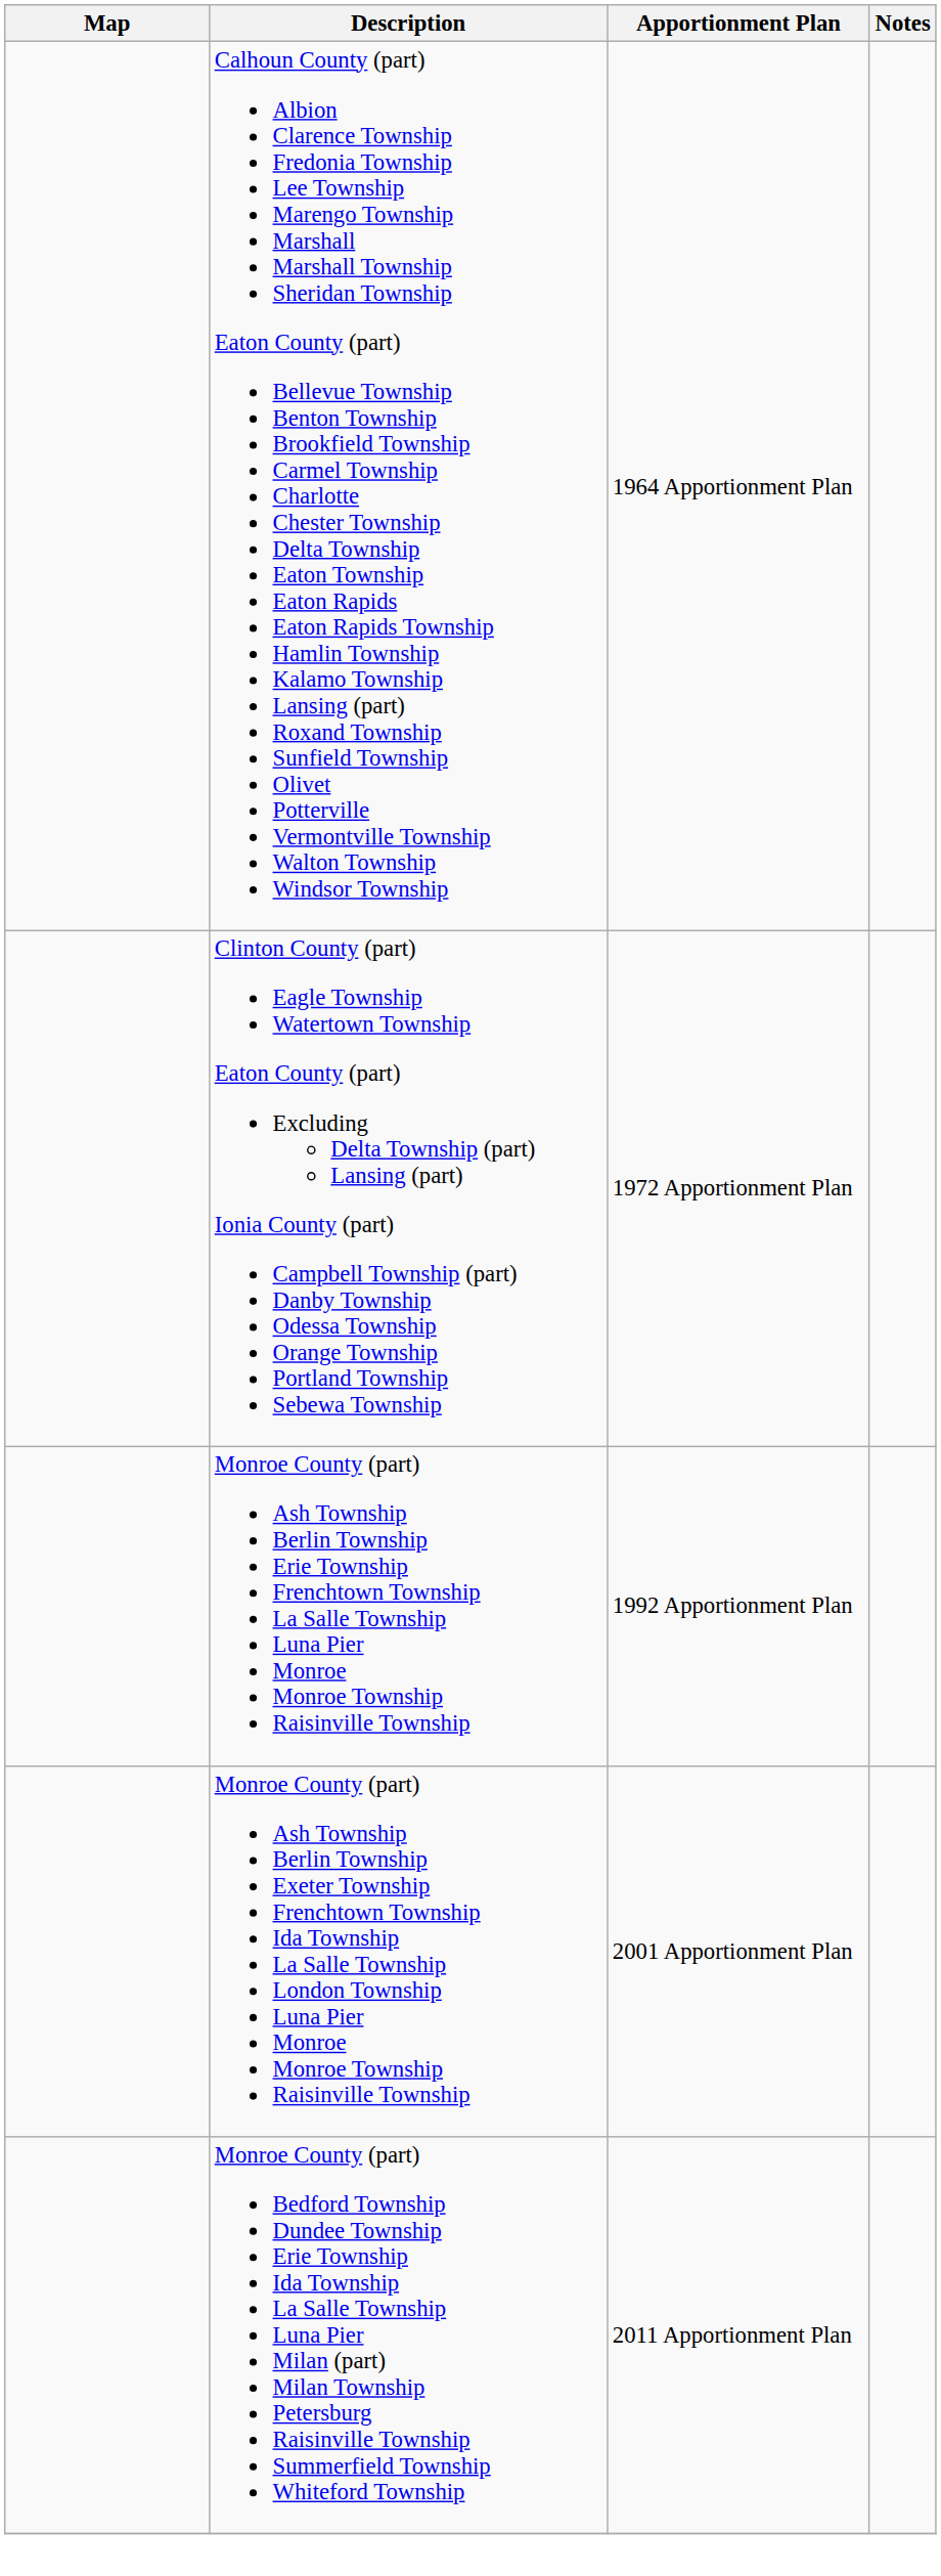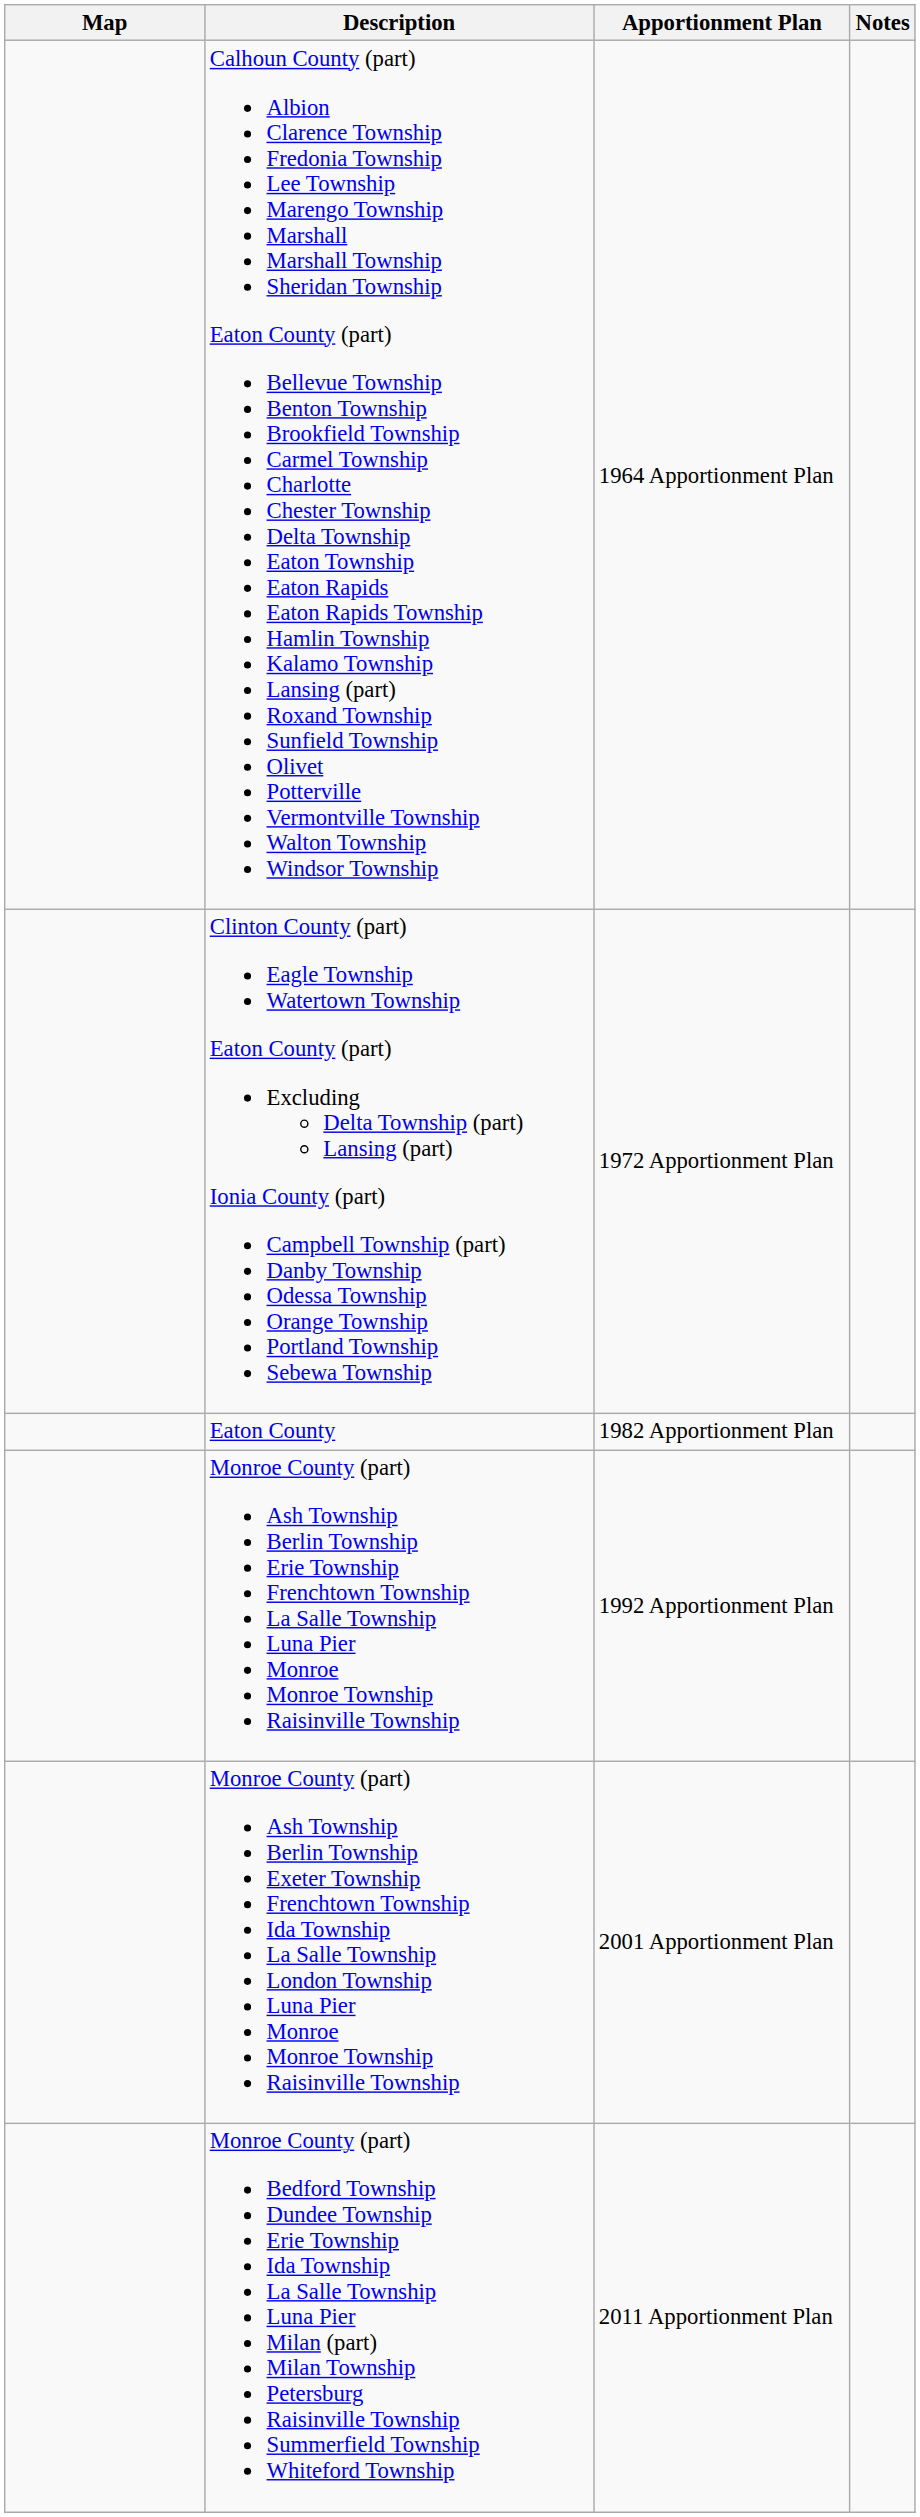 <table class="wikitable sortable">
 <tr>
 <th style="width:100pt;">Map</th>
 <th style="width:200pt;">Description</th>
 <th style="width:130pt;">Apportionment Plan</th>
 <th style="width:15pt;">Notes</th>
 </tr>
 <tr>
 <td></td>
 <td><a href='#'>Calhoun County</a> (part)<br><ul><li><a href='#'>Albion</a></li><li><a href='#'>Clarence Township</a></li><li><a href='#'>Fredonia Township</a></li><li><a href='#'>Lee Township</a></li><li><a href='#'>Marengo Township</a></li><li><a href='#'>Marshall</a></li><li><a href='#'>Marshall Township</a></li><li><a href='#'>Sheridan Township</a></li></ul><a href='#'>Eaton County</a> (part)<ul><li><a href='#'>Bellevue Township</a></li><li><a href='#'>Benton Township</a></li><li><a href='#'>Brookfield Township</a></li><li><a href='#'>Carmel Township</a></li><li><a href='#'>Charlotte</a></li><li><a href='#'>Chester Township</a></li><li><a href='#'>Delta Township</a></li><li><a href='#'>Eaton Township</a></li><li><a href='#'>Eaton Rapids</a></li><li><a href='#'>Eaton Rapids Township</a></li><li><a href='#'>Hamlin Township</a></li><li><a href='#'>Kalamo Township</a></li><li><a href='#'>Lansing</a> (part)</li><li><a href='#'>Roxand Township</a></li><li><a href='#'>Sunfield Township</a></li><li><a href='#'>Olivet</a></li><li><a href='#'>Potterville</a></li><li><a href='#'>Vermontville Township</a></li><li><a href='#'>Walton Township</a></li><li><a href='#'>Windsor Township</a></li></ul></td>
 <td>1964 Apportionment Plan</td>
 <td></td>
 </tr>
 <tr>
 <td></td>
 <td><a href='#'>Clinton County</a> (part)<br><ul><li><a href='#'>Eagle Township</a></li><li><a href='#'>Watertown Township</a></li></ul><a href='#'>Eaton County</a> (part)<ul><li>Excluding<ul><li><a href='#'>Delta Township</a> (part)</li><li><a href='#'>Lansing</a> (part)</li></ul></li></ul><a href='#'>Ionia County</a> (part)<ul><li><a href='#'>Campbell Township</a> (part)</li><li><a href='#'>Danby Township</a></li><li><a href='#'>Odessa Township</a></li><li><a href='#'>Orange Township</a></li><li><a href='#'>Portland Township</a></li><li><a href='#'>Sebewa Township</a></li></ul></td>
 <td>1972 Apportionment Plan</td>
+<td></td>
+</tr>
+<tr>
+<td></td>
+<td><a href='#'>Eaton County</a></td>
+<td>1982 Apportionment Plan</td>
 <td></td>
 </tr>
 <tr>
 <td></td>
 <td><a href='#'>Monroe County</a> (part)<br><ul><li><a href='#'>Ash Township</a></li><li><a href='#'>Berlin Township</a></li><li><a href='#'>Erie Township</a></li><li><a href='#'>Frenchtown Township</a></li><li><a href='#'>La Salle Township</a></li><li><a href='#'>Luna Pier</a></li><li><a href='#'>Monroe</a></li><li><a href='#'>Monroe Township</a></li><li><a href='#'>Raisinville Township</a></li></ul></td>
 <td>1992 Apportionment Plan</td>
 <td></td>
 </tr>
 <tr>
 <td></td>
 <td><a href='#'>Monroe County</a> (part)<br><ul><li><a href='#'>Ash Township</a></li><li><a href='#'>Berlin Township</a></li><li><a href='#'>Exeter Township</a></li><li><a href='#'>Frenchtown Township</a></li><li><a href='#'>Ida Township</a></li><li><a href='#'>La Salle Township</a></li><li><a href='#'>London Township</a></li><li><a href='#'>Luna Pier</a></li><li><a href='#'>Monroe</a></li><li><a href='#'>Monroe Township</a></li><li><a href='#'>Raisinville Township</a></li></ul></td>
 <td>2001 Apportionment Plan</td>
 <td></td>
 </tr>
 <tr>
 <td></td>
 <td><a href='#'>Monroe County</a> (part)<br><ul><li><a href='#'>Bedford Township</a></li><li><a href='#'>Dundee Township</a></li><li><a href='#'>Erie Township</a></li><li><a href='#'>Ida Township</a></li><li><a href='#'>La Salle Township</a></li><li><a href='#'>Luna Pier</a></li><li><a href='#'>Milan</a> (part)</li><li><a href='#'>Milan Township</a></li><li><a href='#'>Petersburg</a></li><li><a href='#'>Raisinville Township</a></li><li><a href='#'>Summerfield Township</a></li><li><a href='#'>Whiteford Township</a></li></ul></td>
 <td>2011 Apportionment Plan</td>
 <td></td>
 </tr>
 <tr>
 </tr>
 </table>
